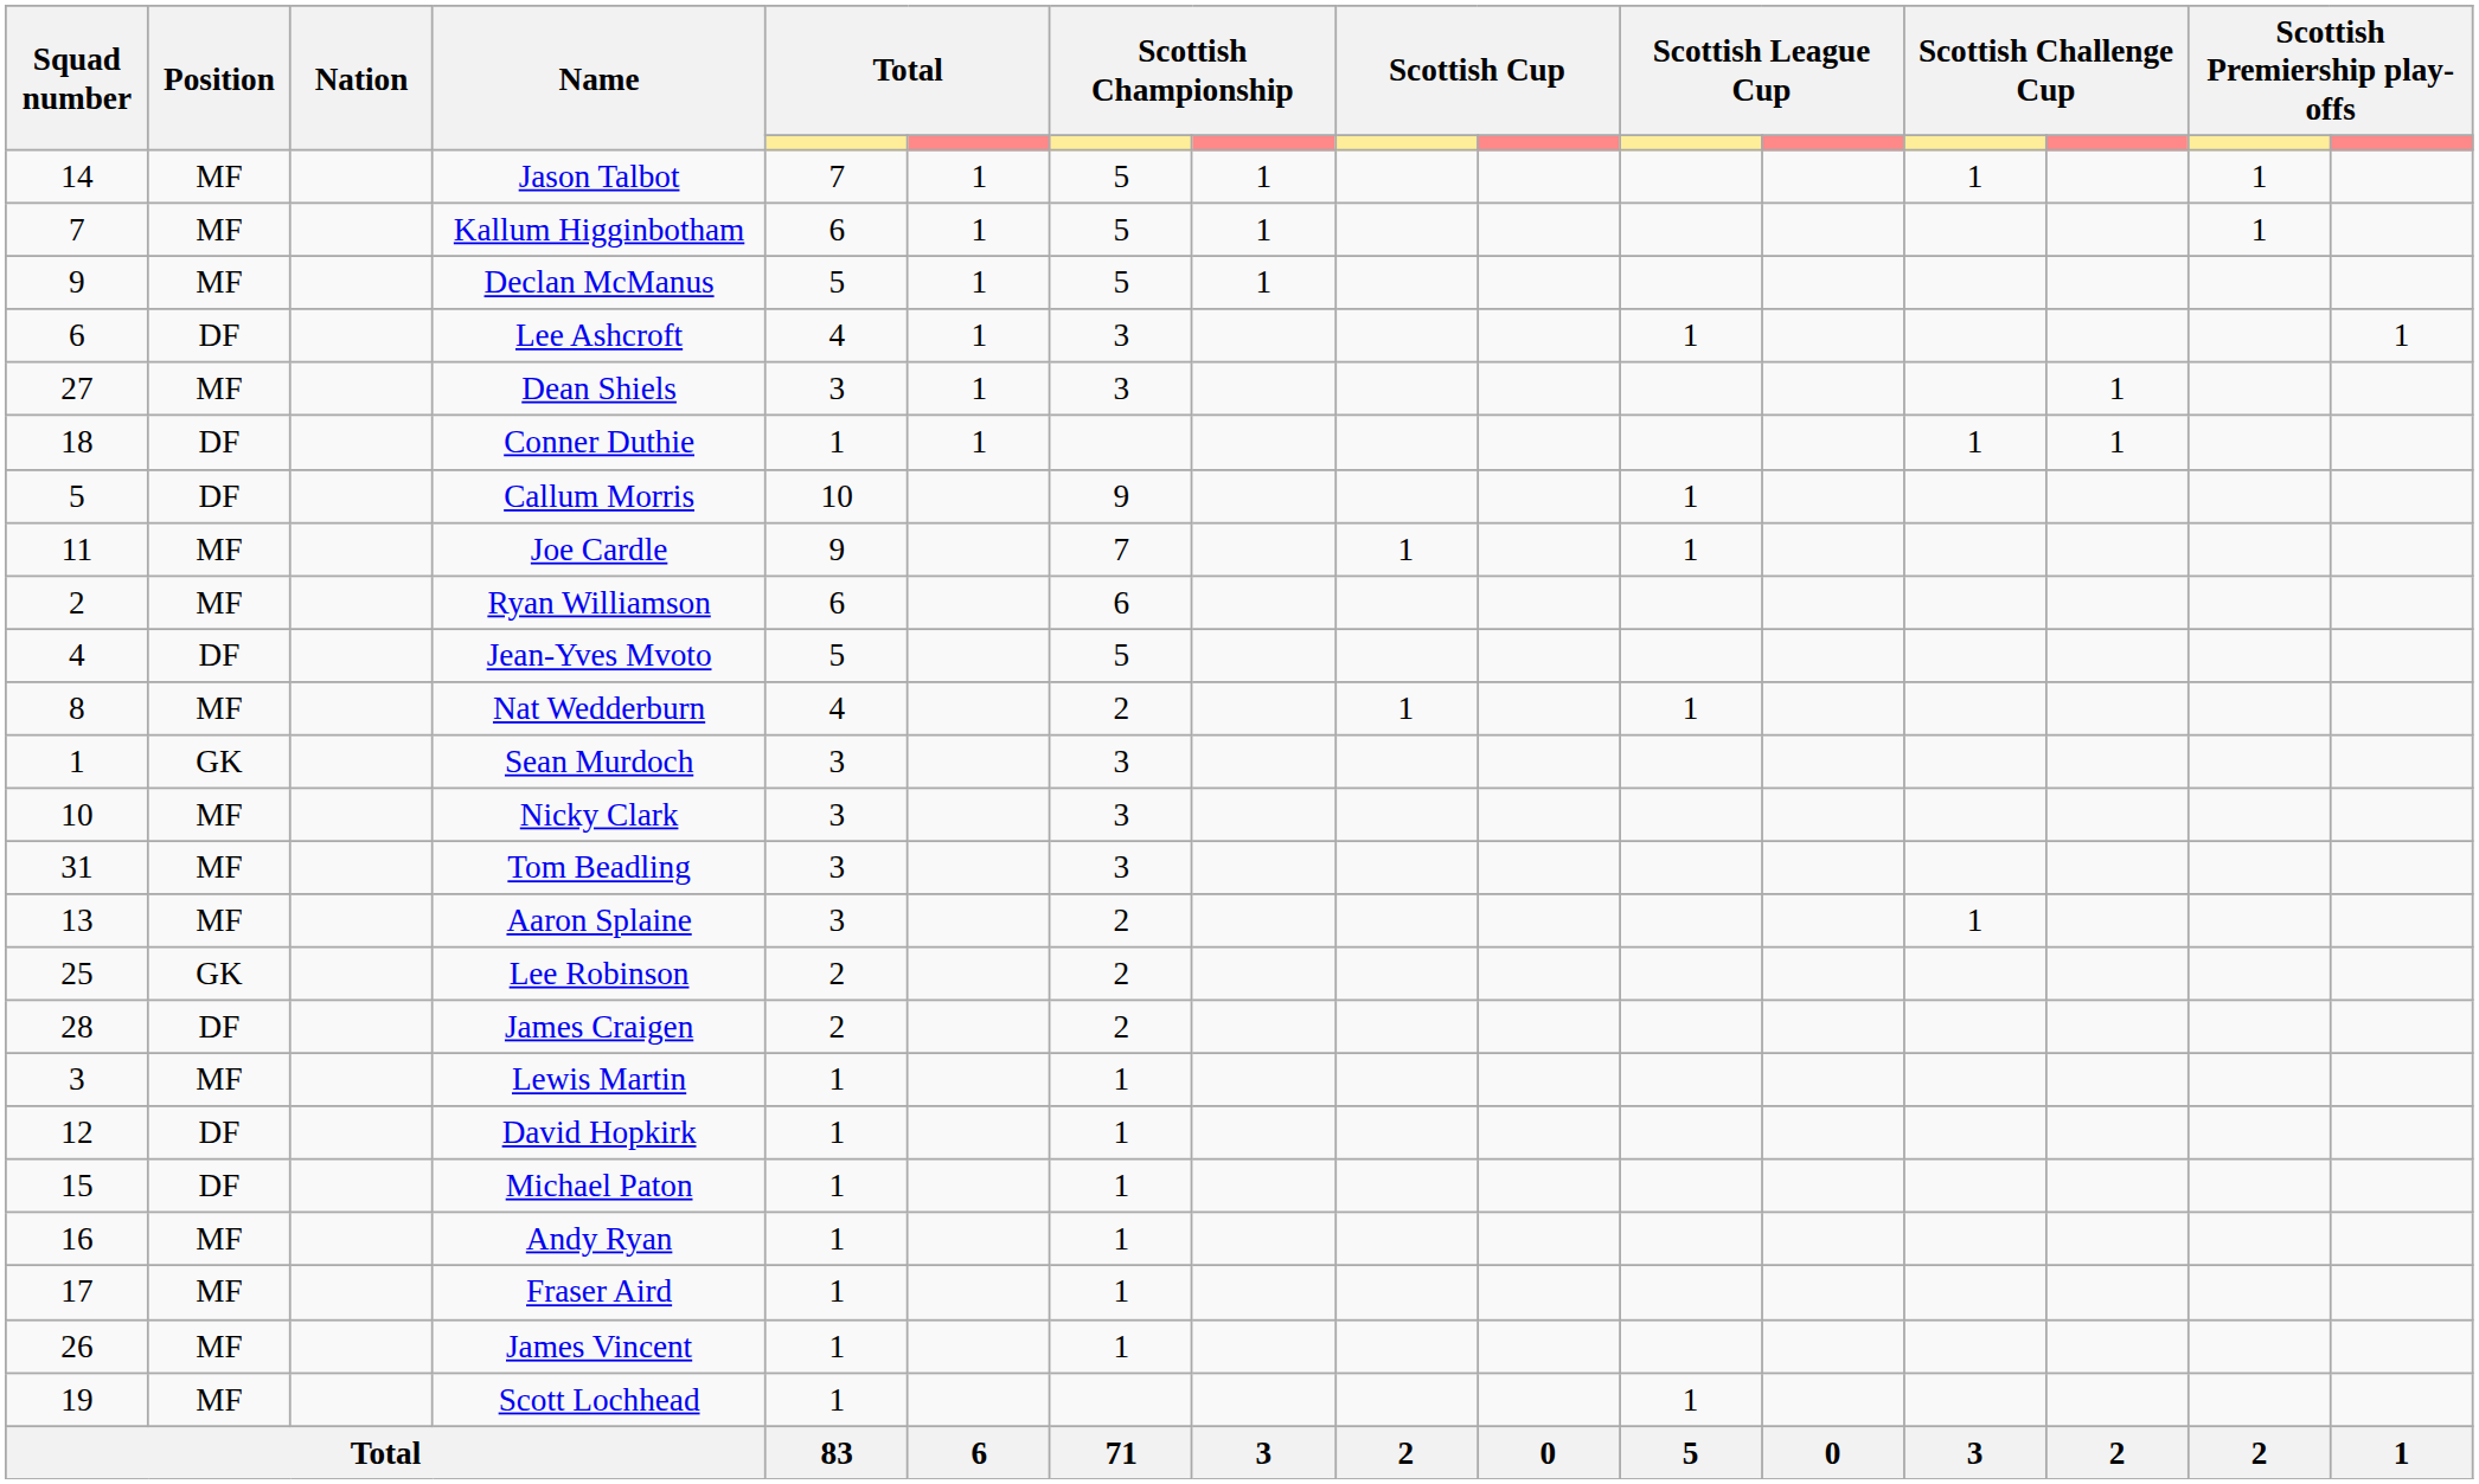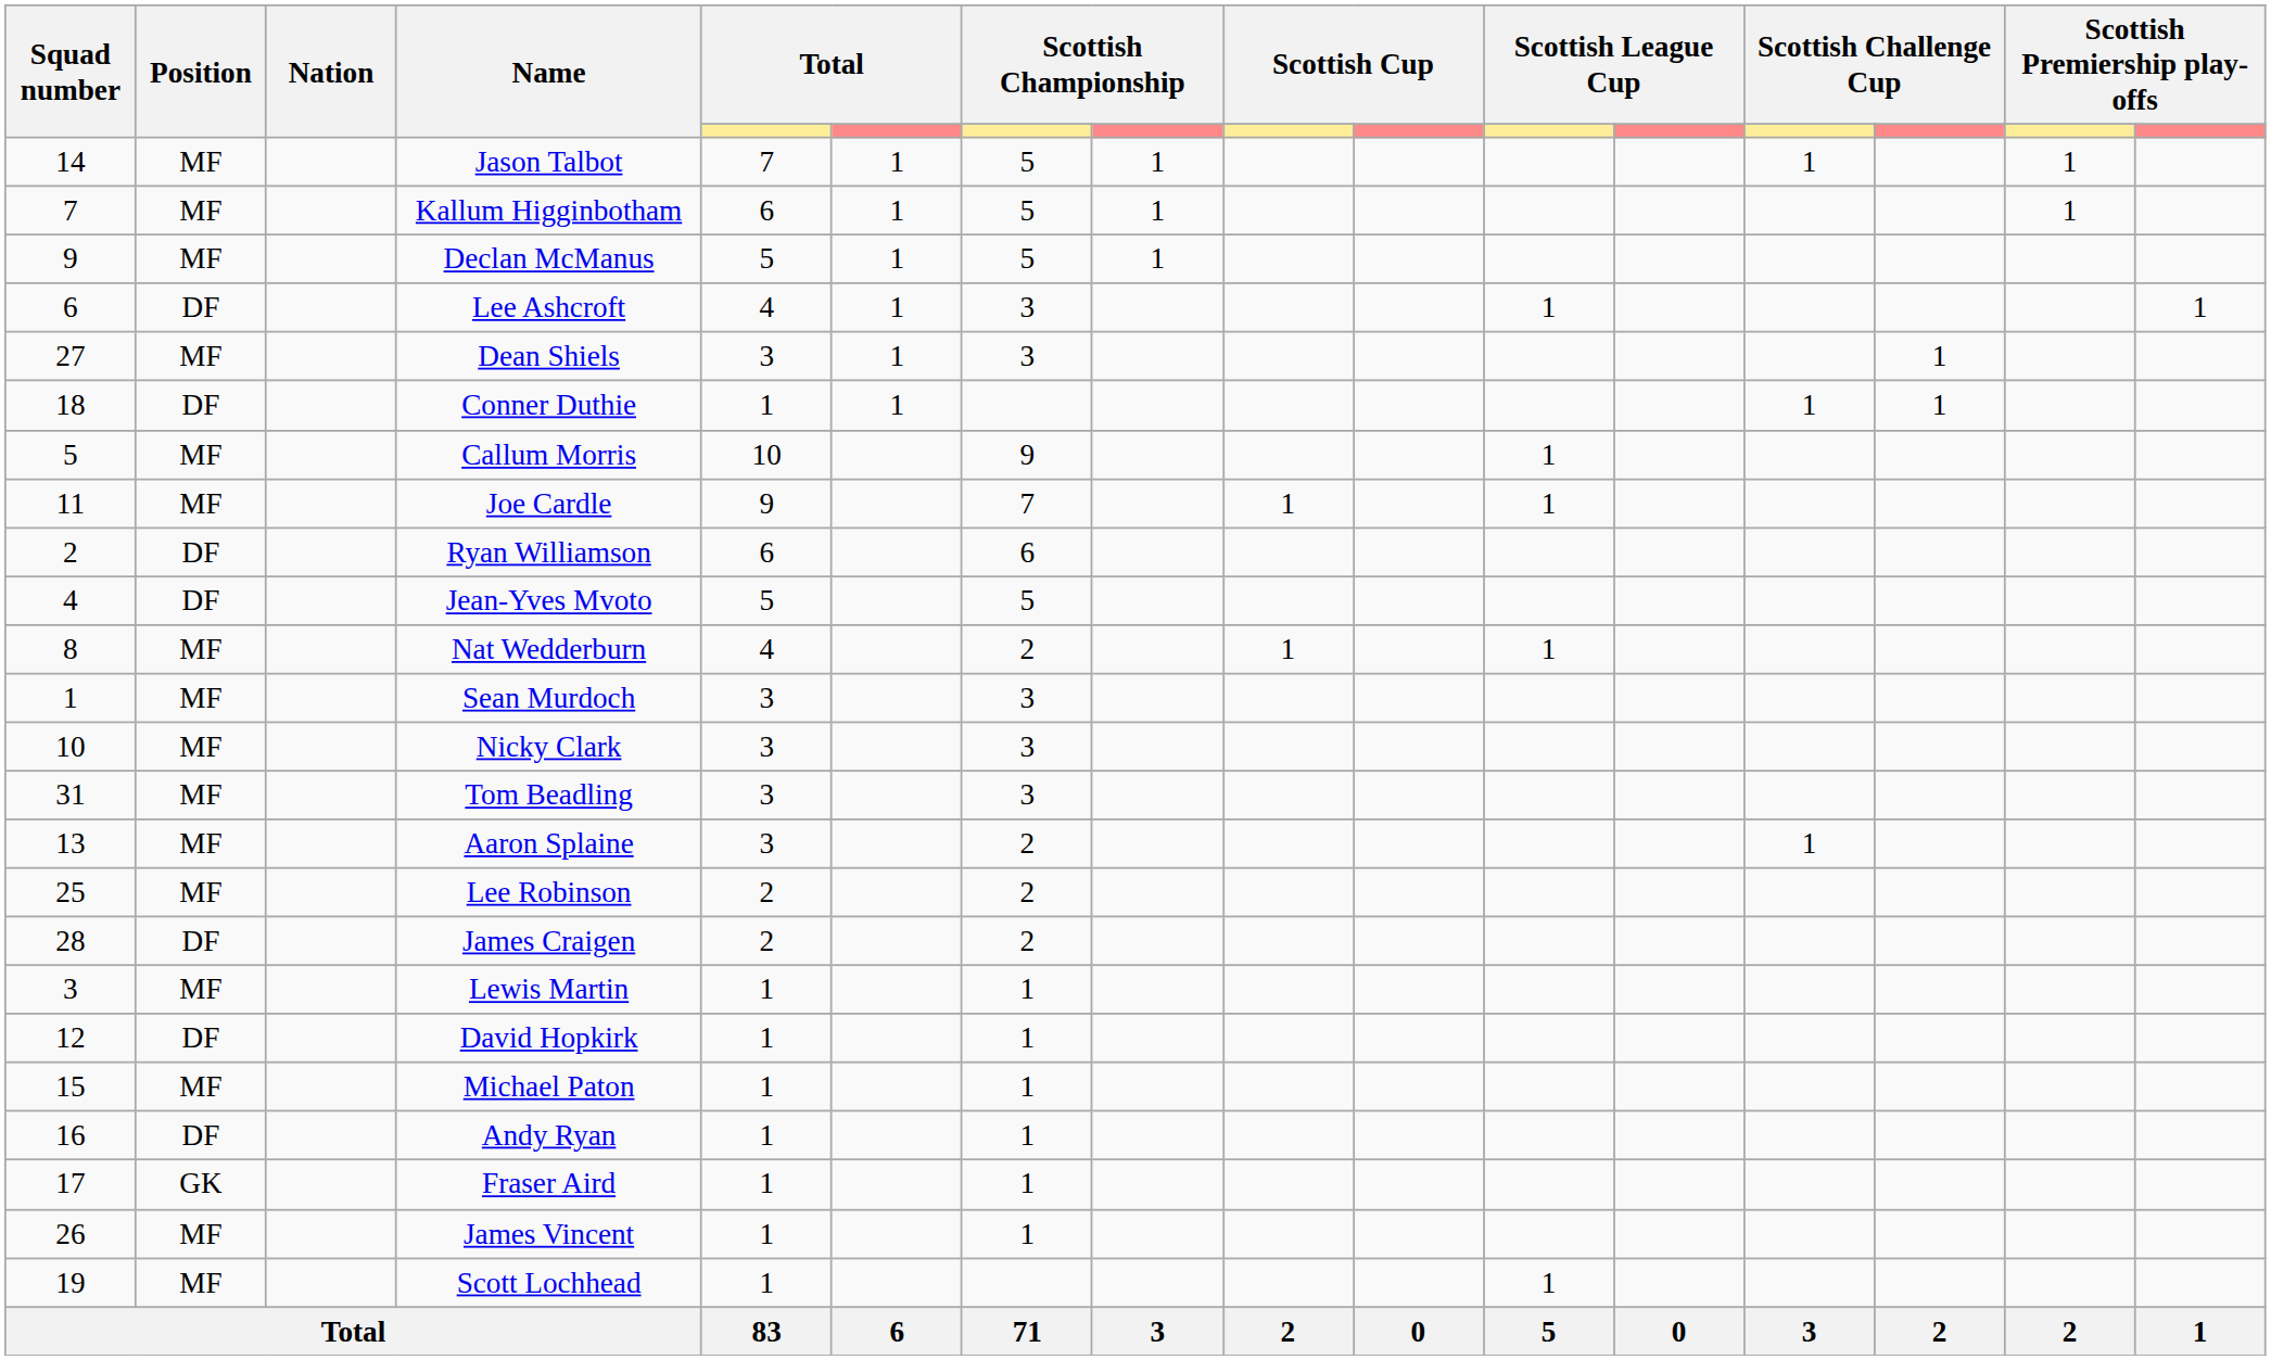 <table class="wikitable" style="font-size: 95%; text-align: center;">
 <tr>
 <th rowspan=2 width=60>Squad number</th>
 <th rowspan=2 width=60>Position</th>
 <th rowspan=2 width=60>Nation</th>
 <th rowspan=2 width=150>Name</th>
 <th colspan=2>Total</th>
 <th colspan=2>Scottish Championship</th>
 <th colspan=2>Scottish Cup</th>
 <th colspan=2>Scottish League Cup</th>
 <th colspan=2>Scottish Challenge Cup</th>
 <th colspan=2>Scottish Premiership play-offs</th>
 </tr>
 <tr>
 <th style="width:60px; background:#fe9;"></th>
 <th style="width:60px; background:#ff8888;"></th>
 <th style="width:60px; background:#fe9;"></th>
 <th style="width:60px; background:#ff8888;"></th>
 <th style="width:60px; background:#fe9;"></th>
 <th style="width:60px; background:#ff8888;"></th>
 <th style="width:60px; background:#fe9;"></th>
 <th style="width:60px; background:#ff8888;"></th>
 <th style="width:60px; background:#fe9;"></th>
 <th style="width:60px; background:#ff8888;"></th>
 <th style="width:60px; background:#fe9;"></th>
 <th style="width:60px; background:#ff8888;"></th>
 </tr>
 <tr>
 <td>14</td>
 <td>MF</td>
 <td></td>
 <td><a href='#'>Jason Talbot</a></td>
 <td>7</td>
 <td>1</td>
 <td>5</td>
 <td>1</td>
 <td></td>
 <td></td>
 <td></td>
 <td></td>
 <td>1</td>
 <td></td>
 <td>1</td>
 <td></td>
 </tr>
 <tr>
 <td>7</td>
 <td>MF</td>
 <td></td>
 <td><a href='#'>Kallum Higginbotham</a></td>
 <td>6</td>
 <td>1</td>
 <td>5</td>
 <td>1</td>
 <td></td>
 <td></td>
 <td></td>
 <td></td>
 <td></td>
 <td></td>
 <td>1</td>
 <td></td>
 </tr>
 <tr>
 <td>9</td>
 <td>MF</td>
 <td></td>
 <td><a href='#'>Declan McManus</a></td>
 <td>5</td>
 <td>1</td>
 <td>5</td>
 <td>1</td>
 <td></td>
 <td></td>
 <td></td>
 <td></td>
 <td></td>
 <td></td>
 <td></td>
 <td></td>
 </tr>
 <tr>
 <td>6</td>
 <td>DF</td>
 <td></td>
 <td><a href='#'>Lee Ashcroft</a></td>
 <td>4</td>
 <td>1</td>
 <td>3</td>
 <td></td>
 <td></td>
 <td></td>
 <td>1</td>
 <td></td>
 <td></td>
 <td></td>
 <td></td>
 <td>1</td>
 </tr>
 <tr>
 <td>27</td>
 <td>MF</td>
 <td></td>
 <td><a href='#'>Dean Shiels</a></td>
 <td>3</td>
 <td>1</td>
 <td>3</td>
 <td></td>
 <td></td>
 <td></td>
 <td></td>
 <td></td>
 <td></td>
 <td>1</td>
 <td></td>
 <td></td>
 </tr>
 <tr>
 <td>18</td>
 <td>DF</td>
 <td></td>
 <td><a href='#'>Conner Duthie</a></td>
 <td>1</td>
 <td>1</td>
 <td></td>
 <td></td>
 <td></td>
 <td></td>
 <td></td>
 <td></td>
 <td>1</td>
 <td>1</td>
 <td></td>
 <td></td>
 </tr>
 <tr>
 <td>5</td>
-<td>DF</td>
+<td>MF</td>
 <td></td>
 <td><a href='#'>Callum Morris</a></td>
 <td>10</td>
 <td></td>
 <td>9</td>
 <td></td>
 <td></td>
 <td></td>
 <td>1</td>
 <td></td>
 <td></td>
 <td></td>
 <td></td>
 <td></td>
 </tr>
 <tr>
 <td>11</td>
 <td>MF</td>
 <td></td>
 <td><a href='#'>Joe Cardle</a></td>
 <td>9</td>
 <td></td>
 <td>7</td>
 <td></td>
 <td>1</td>
 <td></td>
 <td>1</td>
 <td></td>
 <td></td>
 <td></td>
 <td></td>
 <td></td>
 </tr>
 <tr>
 <td>2</td>
-<td>MF</td>
+<td>DF</td>
 <td></td>
 <td><a href='#'>Ryan Williamson</a></td>
 <td>6</td>
 <td></td>
 <td>6</td>
 <td></td>
 <td></td>
 <td></td>
 <td></td>
 <td></td>
 <td></td>
 <td></td>
 <td></td>
 <td></td>
 </tr>
 <tr>
 <td>4</td>
 <td>DF</td>
 <td></td>
 <td><a href='#'>Jean-Yves Mvoto</a></td>
 <td>5</td>
 <td></td>
 <td>5</td>
 <td></td>
 <td></td>
 <td></td>
 <td></td>
 <td></td>
 <td></td>
 <td></td>
 <td></td>
 <td></td>
 </tr>
 <tr>
 <td>8</td>
 <td>MF</td>
 <td></td>
 <td><a href='#'>Nat Wedderburn</a></td>
 <td>4</td>
 <td></td>
 <td>2</td>
 <td></td>
 <td>1</td>
 <td></td>
 <td>1</td>
 <td></td>
 <td></td>
 <td></td>
 <td></td>
 <td></td>
 </tr>
 <tr>
 <td>1</td>
-<td>GK</td>
+<td>MF</td>
 <td></td>
 <td><a href='#'>Sean Murdoch</a></td>
 <td>3</td>
 <td></td>
 <td>3</td>
 <td></td>
 <td></td>
 <td></td>
 <td></td>
 <td></td>
 <td></td>
 <td></td>
 <td></td>
 <td></td>
 </tr>
 <tr>
 <td>10</td>
 <td>MF</td>
 <td></td>
 <td><a href='#'>Nicky Clark</a></td>
 <td>3</td>
 <td></td>
 <td>3</td>
 <td></td>
 <td></td>
 <td></td>
 <td></td>
 <td></td>
 <td></td>
 <td></td>
 <td></td>
 <td></td>
 </tr>
 <tr>
 <td>31</td>
 <td>MF</td>
 <td></td>
 <td><a href='#'>Tom Beadling</a></td>
 <td>3</td>
 <td></td>
 <td>3</td>
 <td></td>
 <td></td>
 <td></td>
 <td></td>
 <td></td>
 <td></td>
 <td></td>
 <td></td>
 <td></td>
 </tr>
 <tr>
 <td>13</td>
 <td>MF</td>
 <td></td>
 <td><a href='#'>Aaron Splaine</a></td>
 <td>3</td>
 <td></td>
 <td>2</td>
 <td></td>
 <td></td>
 <td></td>
 <td></td>
 <td></td>
 <td>1</td>
 <td></td>
 <td></td>
 <td></td>
 </tr>
 <tr>
 <td>25</td>
-<td>GK</td>
+<td>MF</td>
 <td></td>
 <td><a href='#'>Lee Robinson</a></td>
 <td>2</td>
 <td></td>
 <td>2</td>
 <td></td>
 <td></td>
 <td></td>
 <td></td>
 <td></td>
 <td></td>
 <td></td>
 <td></td>
 <td></td>
 </tr>
 <tr>
 <td>28</td>
 <td>DF</td>
 <td></td>
 <td><a href='#'>James Craigen</a></td>
 <td>2</td>
 <td></td>
 <td>2</td>
 <td></td>
 <td></td>
 <td></td>
 <td></td>
 <td></td>
 <td></td>
 <td></td>
 <td></td>
 <td></td>
 </tr>
 <tr>
 <td>3</td>
 <td>MF</td>
 <td></td>
 <td><a href='#'>Lewis Martin</a></td>
 <td>1</td>
 <td></td>
 <td>1</td>
 <td></td>
 <td></td>
 <td></td>
 <td></td>
 <td></td>
 <td></td>
 <td></td>
 <td></td>
 <td></td>
 </tr>
 <tr>
 <td>12</td>
 <td>DF</td>
 <td></td>
 <td><a href='#'>David Hopkirk</a></td>
 <td>1</td>
 <td></td>
 <td>1</td>
 <td></td>
 <td></td>
 <td></td>
 <td></td>
 <td></td>
 <td></td>
 <td></td>
 <td></td>
 <td></td>
 </tr>
 <tr>
 <td>15</td>
-<td>DF</td>
+<td>MF</td>
 <td></td>
 <td><a href='#'>Michael Paton</a></td>
 <td>1</td>
 <td></td>
 <td>1</td>
 <td></td>
 <td></td>
 <td></td>
 <td></td>
 <td></td>
 <td></td>
 <td></td>
 <td></td>
 <td></td>
 </tr>
 <tr>
 <td>16</td>
-<td>MF</td>
+<td>DF</td>
 <td></td>
 <td><a href='#'>Andy Ryan</a></td>
 <td>1</td>
 <td></td>
 <td>1</td>
 <td></td>
 <td></td>
 <td></td>
 <td></td>
 <td></td>
 <td></td>
 <td></td>
 <td></td>
 <td></td>
 </tr>
 <tr>
 <td>17</td>
-<td>MF</td>
+<td>GK</td>
 <td></td>
 <td><a href='#'>Fraser Aird</a></td>
 <td>1</td>
 <td></td>
 <td>1</td>
 <td></td>
 <td></td>
 <td></td>
 <td></td>
 <td></td>
 <td></td>
 <td></td>
 <td></td>
 <td></td>
 </tr>
 <tr>
 <td>26</td>
 <td>MF</td>
 <td></td>
 <td><a href='#'>James Vincent</a></td>
 <td>1</td>
 <td></td>
 <td>1</td>
 <td></td>
 <td></td>
 <td></td>
 <td></td>
 <td></td>
 <td></td>
 <td></td>
 <td></td>
 <td></td>
 </tr>
 <tr>
 <td>19</td>
 <td>MF</td>
 <td></td>
 <td><a href='#'>Scott Lochhead</a></td>
 <td>1</td>
 <td></td>
 <td></td>
 <td></td>
 <td></td>
 <td></td>
 <td>1</td>
 <td></td>
 <td></td>
 <td></td>
 <td></td>
 <td></td>
 </tr>
 <tr>
 <th colspan=4>Total</th>
 <th>83</th>
 <th>6</th>
 <th>71</th>
 <th>3</th>
 <th>2</th>
 <th>0</th>
 <th>5</th>
 <th>0</th>
 <th>3</th>
 <th>2</th>
 <th>2</th>
 <th>1</th>
 </tr>
 </table>
